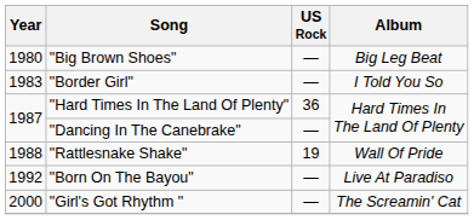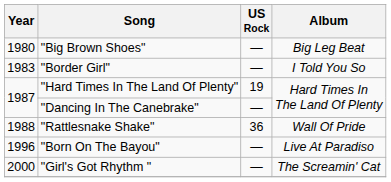 <table class="wikitable" style="text-align:center;">
 <tr>
 <th>Year</th>
 <th>Song</th>
 <th>US<br><small>Rock</small></th>
 <th>Album</th>
 </tr>
 <tr>
 <td>1980</td>
 <td align="left">"Big Brown Shoes"</td>
 <td>—</td>
 <td><em>Big Leg Beat</em></td>
 </tr>
 <tr>
 <td>1983</td>
 <td align="left">"Border Girl"</td>
 <td>—</td>
 <td><em>I Told You So</em></td>
 </tr>
 <tr>
 <td rowspan="2">1987</td>
 <td align="left">"Hard Times In The Land Of Plenty"</td>
-<td>36</td>
+<td>19</td>
 <td rowspan="2"><em>Hard Times In<br>The Land Of Plenty</em></td>
 </tr>
 <tr>
 <td align="left">"Dancing In The Canebrake"</td>
 <td>—</td>
 </tr>
 <tr>
 <td>1988</td>
 <td align="left">"Rattlesnake Shake"</td>
-<td>19</td>
+<td>36</td>
 <td><em>Wall Of Pride</em></td>
 </tr>
 <tr>
-<td>1992</td>
+<td>1996</td>
 <td align="left">"Born On The Bayou"</td>
 <td>—</td>
 <td><em>Live At Paradiso</em></td>
 </tr>
 <tr>
 <td>2000</td>
 <td align="left">"Girl's Got Rhythm "</td>
 <td>—</td>
 <td><em>The Screamin' Cat</em></td>
 </tr>
 <tr>
 </tr>
 </table>
